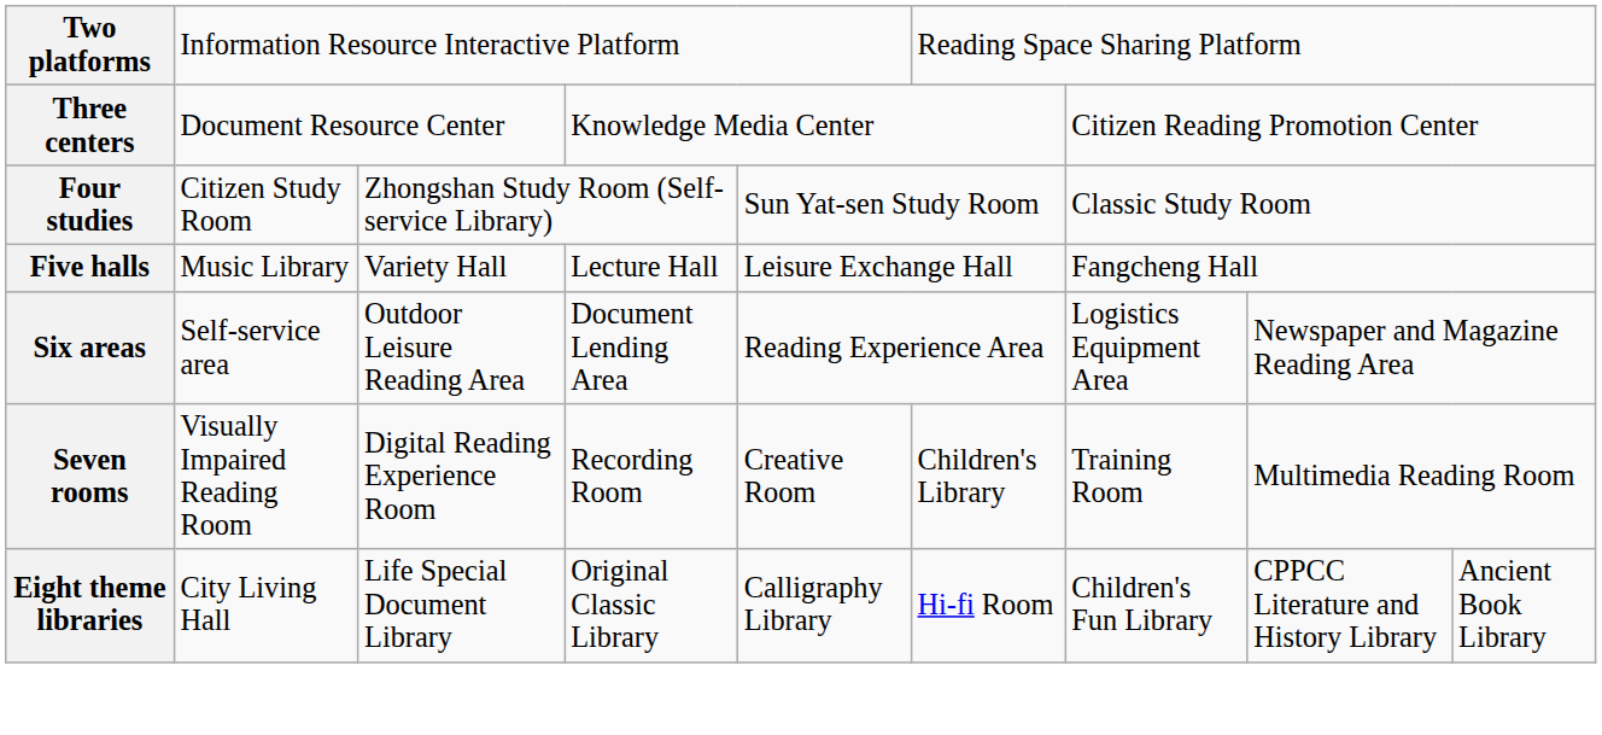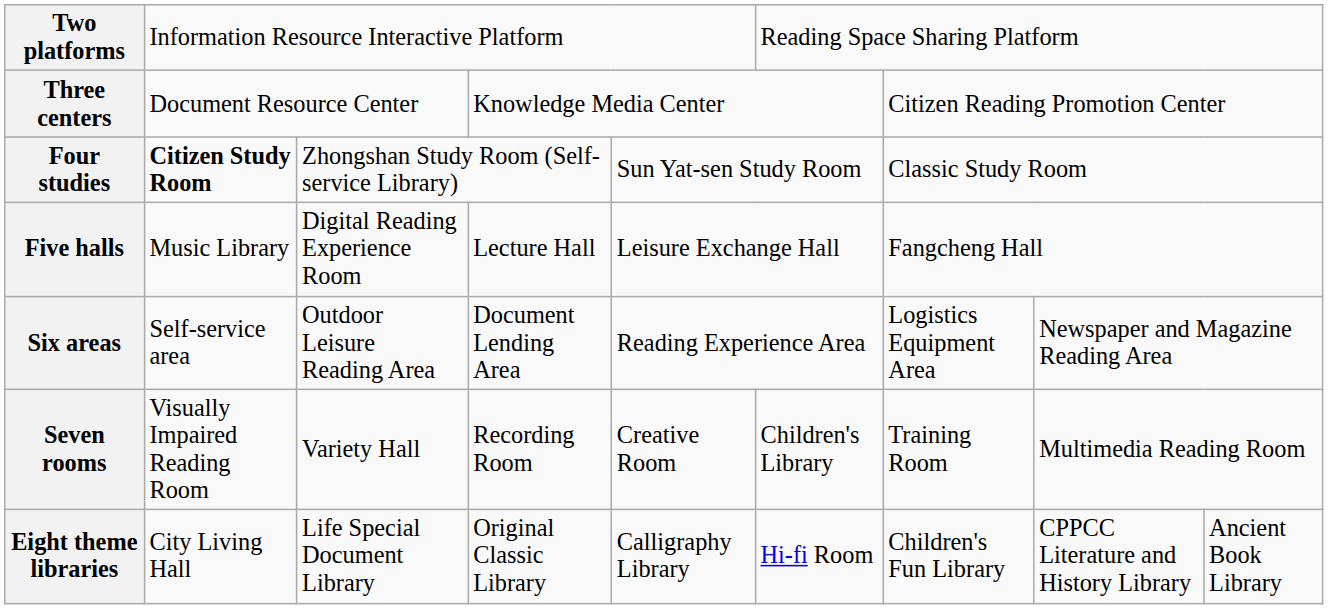 <table class="wikitable">
 <tr>
 <th>Two platforms</th>
 <td colspan="4">Information Resource Interactive Platform</td>
 <td colspan="4">Reading Space Sharing Platform</td>
 </tr>
 <tr>
 <th>Three centers</th>
 <td colspan="2">Document Resource Center</td>
 <td colspan="3">Knowledge Media Center</td>
 <td colspan="3">Citizen Reading Promotion Center</td>
 </tr>
 <tr>
 <th>Four studies</th>
-<td>Citizen Study Room</td>
+<td><strong>Citizen Study Room</strong></td>
 <td colspan="2">Zhongshan Study Room (Self-service Library)</td>
 <td colspan="2">Sun Yat-sen Study Room</td>
 <td colspan="3">Classic Study Room</td>
 </tr>
 <tr>
 <th>Five halls</th>
 <td>Music Library</td>
-<td>Variety Hall</td>
+<td>Digital Reading Experience Room</td>
 <td>Lecture Hall</td>
 <td colspan="2">Leisure Exchange Hall</td>
 <td colspan="3">Fangcheng Hall</td>
 </tr>
 <tr>
 <th>Six areas</th>
 <td>Self-service area</td>
 <td>Outdoor Leisure Reading Area</td>
 <td>Document Lending Area</td>
 <td colspan="2">Reading Experience Area</td>
 <td>Logistics Equipment Area</td>
 <td colspan="2">Newspaper and Magazine Reading Area</td>
 </tr>
 <tr>
 <th>Seven rooms</th>
 <td>Visually Impaired Reading Room</td>
-<td>Digital Reading Experience Room</td>
+<td>Variety Hall</td>
 <td>Recording Room</td>
 <td>Creative Room</td>
 <td>Children's Library</td>
 <td>Training Room</td>
 <td colspan="2">Multimedia Reading Room</td>
 </tr>
 <tr>
 <th>Eight theme libraries</th>
 <td>City Living Hall</td>
 <td>Life Special Document Library</td>
 <td>Original Classic Library</td>
 <td>Calligraphy Library</td>
 <td><a href='#'>Hi-fi</a> Room</td>
 <td>Children's Fun Library</td>
 <td>CPPCC Literature and History Library</td>
 <td>Ancient Book Library</td>
 </tr>
 </table>
